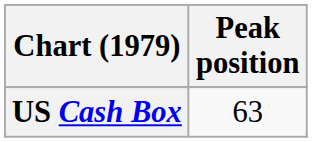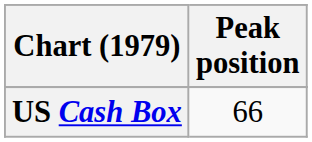 <table class="wikitable sortable plainrowheaders" style="text-align:center">
 <tr>
 <th scope="col">Chart (1979)</th>
 <th scope="col">Peak<br>position</th>
 </tr>
 <tr>
 </tr>
 <tr>
 </tr>
 <tr>
 <th scope="row">US <em><a href='#'>Cash Box</a></em></th>
-<td>63</td>
+<td>66</td>
 </tr>
 </table>
